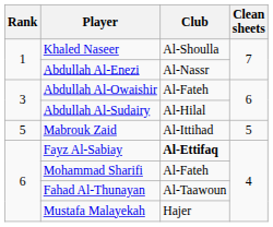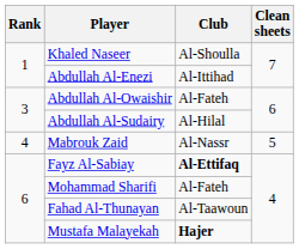 <table class="wikitable" style="text-align:center">
 <tr>
 <th>Rank</th>
 <th>Player</th>
 <th>Club</th>
 <th>Clean<br>sheets</th>
 </tr>
 <tr>
 <td rowspan=2>1</td>
 <td align="left"> <a href='#'>Khaled Naseer</a></td>
 <td align="left">Al-Shoulla</td>
 <td rowspan=2>7</td>
 </tr>
 <tr>
 <td align="left"> <a href='#'>Abdullah Al-Enezi</a></td>
-<td align="left">Al-Nassr</td>
+<td align="left">Al-Ittihad</td>
 </tr>
 <tr>
 <td rowspan=2>3</td>
 <td align="left"> <a href='#'>Abdullah Al-Owaishir</a></td>
 <td align="left">Al-Fateh</td>
 <td rowspan=2>6</td>
 </tr>
 <tr>
 <td align="left"> <a href='#'>Abdullah Al-Sudairy</a></td>
 <td align="left">Al-Hilal</td>
 </tr>
 <tr>
-<td>5</td>
+<td>4</td>
 <td align="left"> <a href='#'>Mabrouk Zaid</a></td>
-<td align="left">Al-Ittihad</td>
+<td align="left">Al-Nassr</td>
 <td>5</td>
 </tr>
 <tr>
 <td rowspan=4>6</td>
 <td align="left"> <a href='#'>Fayz Al-Sabiay</a></td>
 <td align="left"><strong>Al-Ettifaq</strong></td>
 <td rowspan=4>4</td>
 </tr>
 <tr>
 <td align="left"> <a href='#'>Mohammad Sharifi</a></td>
 <td align="left">Al-Fateh</td>
 </tr>
 <tr>
 <td align="left"> <a href='#'>Fahad Al-Thunayan</a></td>
 <td align="left">Al-Taawoun</td>
 </tr>
 <tr>
 <td align="left"> <a href='#'>Mustafa Malayekah</a></td>
-<td align="left">Hajer</td>
+<td align="left"><strong>Hajer</strong></td>
 </tr>
 </table>
